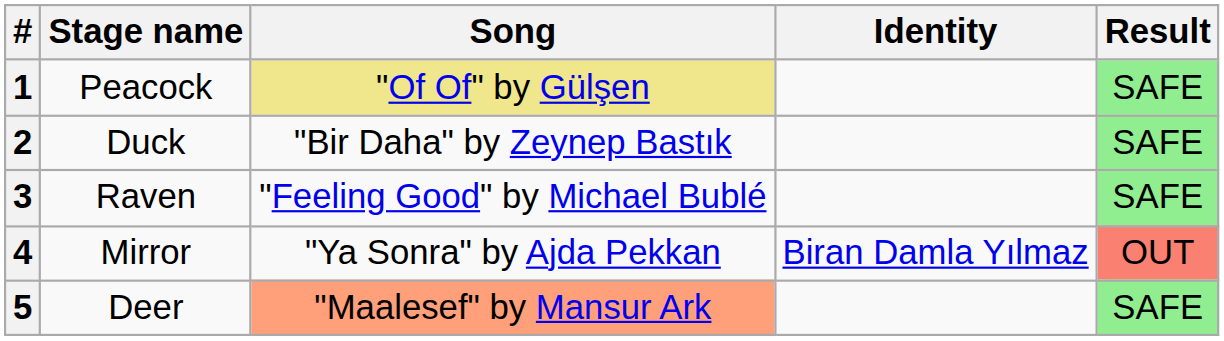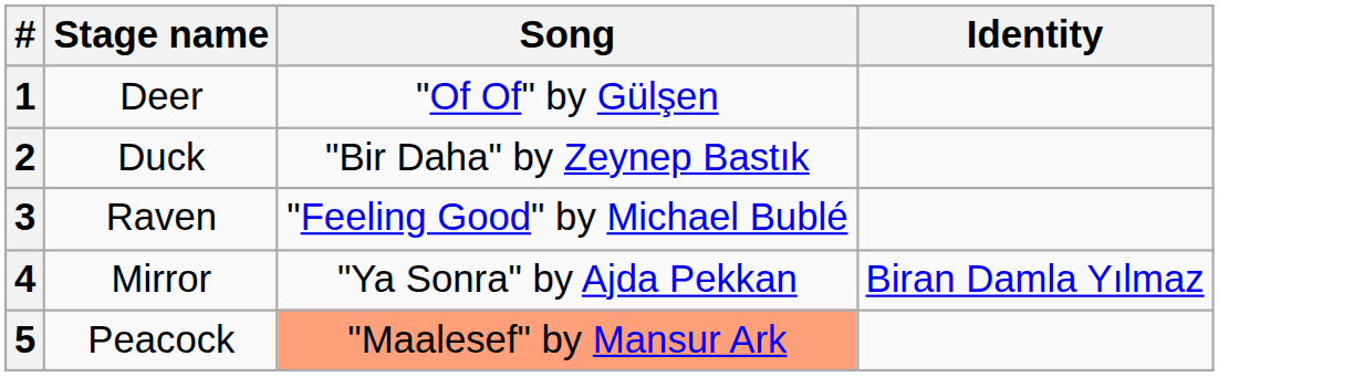 <table class="wikitable plainrowheaders" style="text-align: center;">
 <tr>
 <th>#</th>
 <th>Stage name</th>
 <th>Song</th>
 <th>Identity</th>
-<th>Result</th>
 </tr>
 <tr>
 <th>1</th>
-<td>Peacock</td>
-<td style="background: khaki;">"<a href='#'>Of Of</a>" by <a href='#'>Gülşen</a></td>
+<td>Deer</td>
+<td>"<a href='#'>Of Of</a>" by <a href='#'>Gülşen</a></td>
 <td></td>
-<td bgcolor="lightgreen">SAFE</td>
 </tr>
 <tr>
 <th>2</th>
 <td>Duck</td>
 <td>"Bir Daha" by <a href='#'>Zeynep Bastık</a></td>
 <td></td>
-<td bgcolor="lightgreen">SAFE</td>
 </tr>
 <tr>
 <th>3</th>
 <td>Raven</td>
 <td>"<a href='#'>Feeling Good</a>" by <a href='#'>Michael Bublé</a></td>
 <td></td>
-<td bgcolor="lightgreen">SAFE</td>
 </tr>
 <tr>
 <th>4</th>
 <td>Mirror</td>
 <td>"Ya Sonra" by <a href='#'>Ajda Pekkan</a></td>
 <td><a href='#'>Biran Damla Yılmaz</a></td>
-<td bgcolor=salmon>OUT</td>
 </tr>
 <tr>
 <th>5</th>
-<td>Deer</td>
+<td>Peacock</td>
 <td style="background: lightsalmon;">"Maalesef" by <a href='#'>Mansur Ark</a></td>
 <td></td>
-<td bgcolor="lightgreen">SAFE</td>
 </tr>
 </table>
